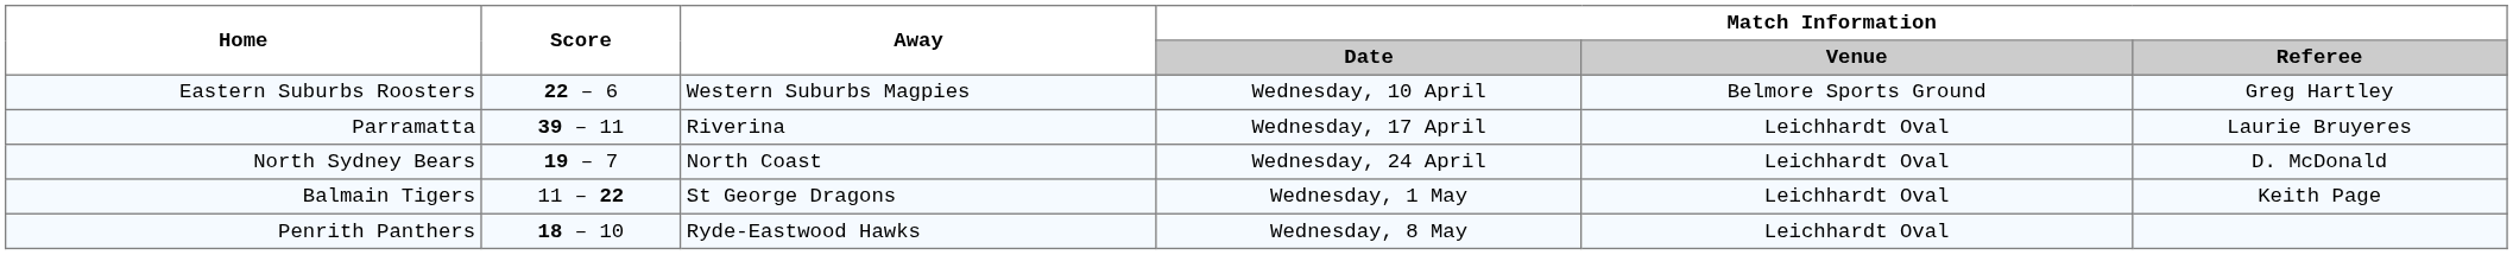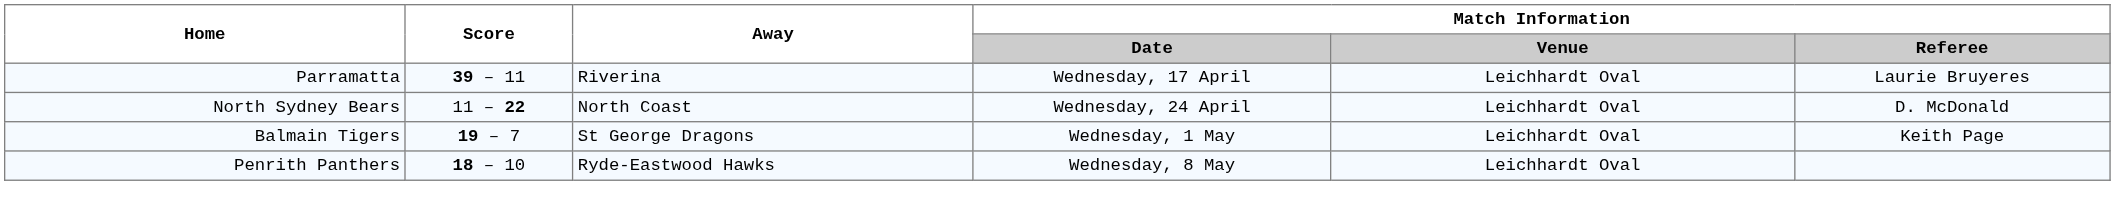 <table border="1" cellpadding="3" cellspacing="0" width="100%" style="border-collapse:collapse;  text-align:center;">
 <tr>
 <th rowspan="2" width="19%">Home</th>
 <th rowspan="2" width="8%">Score</th>
 <th rowspan="2" width="19%">Away</th>
 <th colspan="3">Match Information</th>
 </tr>
 <tr bgcolor="#CCCCCC">
 <th width="17%">Date</th>
 <th width="22%">Venue</th>
 <th width="50%">Referee</th>
 </tr>
 <tr style="text-align:center; background:#f5faff;">
-<td align="right">Eastern Suburbs Roosters </td>
-<td align="center"><strong>22</strong> – 6</td>
-<td align="left"> Western Suburbs Magpies</td>
-<td>Wednesday, 10 April</td>
-<td>Belmore Sports Ground</td>
-<td>Greg Hartley</td>
-</tr>
-<tr style="text-align:center; background:#f5faff;">
 <td align="right">Parramatta </td>
 <td align="center"><strong>39</strong> – 11</td>
 <td align="left"> Riverina</td>
 <td>Wednesday, 17 April</td>
 <td>Leichhardt Oval</td>
 <td>Laurie Bruyeres</td>
 </tr>
 <tr style="text-align:center; background:#f5faff;">
 <td align="right">North Sydney Bears </td>
-<td align="center"><strong>19</strong> – 7</td>
+<td align="center">11 – <strong>22</strong></td>
 <td align="left"> North Coast</td>
 <td>Wednesday, 24 April</td>
 <td>Leichhardt Oval</td>
 <td>D. McDonald</td>
 </tr>
 <tr style="text-align:center; background:#f5faff;">
 <td align="right">Balmain Tigers <strong></strong></td>
-<td align="center">11 – <strong>22</strong></td>
+<td align="center"><strong>19</strong> – 7</td>
 <td align="left"> St George Dragons</td>
 <td>Wednesday, 1 May</td>
 <td>Leichhardt Oval</td>
 <td>Keith Page</td>
 </tr>
 <tr style="text-align:center; background:#f5faff;">
 <td align="right">Penrith Panthers </td>
 <td><strong>18</strong> – 10</td>
 <td align="left"> Ryde-Eastwood Hawks</td>
 <td>Wednesday, 8 May</td>
 <td>Leichhardt Oval</td>
 <td></td>
 </tr>
 </table>
